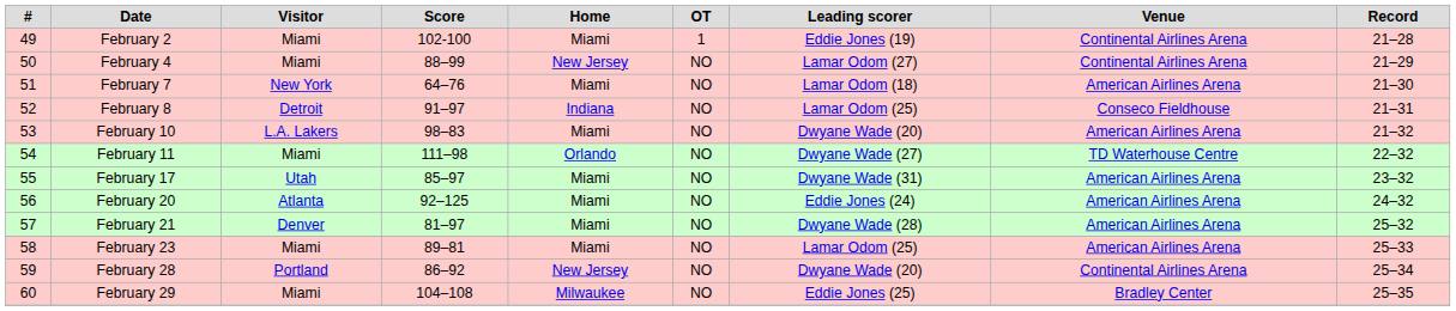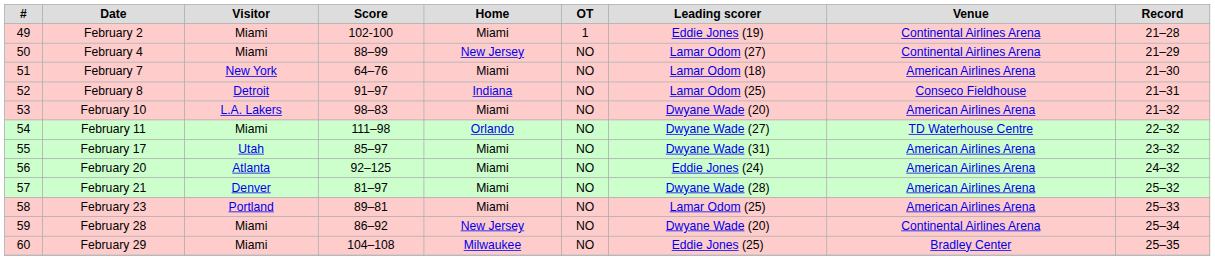 <table class="wikitable" width="80%">
 <tr align="center"  bgcolor="#dddddd">
 <td><strong>#</strong></td>
 <td><strong>Date</strong></td>
 <td><strong>Visitor</strong></td>
 <td><strong>Score</strong></td>
 <td><strong>Home</strong></td>
 <td><strong>OT</strong></td>
 <td><strong>Leading scorer</strong></td>
 <td><strong>Venue</strong></td>
 <td><strong>Record</strong></td>
 </tr>
 <tr align="center" bgcolor="#ffcccc">
 <td>49</td>
 <td>February 2</td>
 <td>Miami</td>
 <td>102-100</td>
 <td>Miami</td>
 <td>1</td>
 <td><a href='#'>Eddie Jones</a> (19)</td>
 <td><a href='#'>Continental Airlines Arena</a></td>
 <td>21–28</td>
 </tr>
 <tr align="center" bgcolor="#ffcccc">
 <td>50</td>
 <td>February 4</td>
 <td>Miami</td>
 <td>88–99</td>
 <td><a href='#'>New Jersey</a></td>
 <td>NO</td>
 <td><a href='#'>Lamar Odom</a> (27)</td>
 <td><a href='#'>Continental Airlines Arena</a></td>
 <td>21–29</td>
 </tr>
 <tr align="center" bgcolor="#ffcccc">
 <td>51</td>
 <td>February 7</td>
 <td><a href='#'>New York</a></td>
 <td>64–76</td>
 <td>Miami</td>
 <td>NO</td>
 <td><a href='#'>Lamar Odom</a> (18)</td>
 <td><a href='#'>American Airlines Arena</a></td>
 <td>21–30</td>
 </tr>
 <tr align="center" bgcolor="#ffcccc">
 <td>52</td>
 <td>February 8</td>
 <td><a href='#'>Detroit</a></td>
 <td>91–97</td>
 <td><a href='#'>Indiana</a></td>
 <td>NO</td>
 <td><a href='#'>Lamar Odom</a> (25)</td>
 <td><a href='#'>Conseco Fieldhouse</a></td>
 <td>21–31</td>
 </tr>
 <tr align="center" bgcolor="#ffcccc">
 <td>53</td>
 <td>February 10</td>
 <td><a href='#'>L.A. Lakers</a></td>
 <td>98–83</td>
 <td>Miami</td>
 <td>NO</td>
 <td><a href='#'>Dwyane Wade</a> (20)</td>
 <td><a href='#'>American Airlines Arena</a></td>
 <td>21–32</td>
 </tr>
 <tr align="center" bgcolor="#ccffcc">
 <td>54</td>
 <td>February 11</td>
 <td>Miami</td>
 <td>111–98</td>
 <td><a href='#'>Orlando</a></td>
 <td>NO</td>
 <td><a href='#'>Dwyane Wade</a> (27)</td>
 <td><a href='#'>TD Waterhouse Centre</a></td>
 <td>22–32</td>
 </tr>
 <tr align="center" bgcolor="#ccffcc">
 <td>55</td>
 <td>February 17</td>
 <td><a href='#'>Utah</a></td>
 <td>85–97</td>
 <td>Miami</td>
 <td>NO</td>
 <td><a href='#'>Dwyane Wade</a> (31)</td>
 <td><a href='#'>American Airlines Arena</a></td>
 <td>23–32</td>
 </tr>
 <tr align="center" bgcolor="#ccffcc">
 <td>56</td>
 <td>February 20</td>
 <td><a href='#'>Atlanta</a></td>
 <td>92–125</td>
 <td>Miami</td>
 <td>NO</td>
 <td><a href='#'>Eddie Jones</a> (24)</td>
 <td><a href='#'>American Airlines Arena</a></td>
 <td>24–32</td>
 </tr>
 <tr align="center" bgcolor="#ccffcc">
 <td>57</td>
 <td>February 21</td>
 <td><a href='#'>Denver</a></td>
 <td>81–97</td>
 <td>Miami</td>
 <td>NO</td>
 <td><a href='#'>Dwyane Wade</a> (28)</td>
 <td><a href='#'>American Airlines Arena</a></td>
 <td>25–32</td>
 </tr>
 <tr align="center" bgcolor="#ffcccc">
 <td>58</td>
 <td>February 23</td>
-<td>Miami</td>
+<td><a href='#'>Portland</a></td>
 <td>89–81</td>
 <td>Miami</td>
 <td>NO</td>
 <td><a href='#'>Lamar Odom</a> (25)</td>
 <td><a href='#'>American Airlines Arena</a></td>
 <td>25–33</td>
 </tr>
 <tr align="center" bgcolor="#ffcccc">
 <td>59</td>
 <td>February 28</td>
-<td><a href='#'>Portland</a></td>
+<td>Miami</td>
 <td>86–92</td>
 <td><a href='#'>New Jersey</a></td>
 <td>NO</td>
 <td><a href='#'>Dwyane Wade</a> (20)</td>
 <td><a href='#'>Continental Airlines Arena</a></td>
 <td>25–34</td>
 </tr>
 <tr align="center" bgcolor="#ffcccc">
 <td>60</td>
 <td>February 29</td>
 <td>Miami</td>
 <td>104–108</td>
 <td><a href='#'>Milwaukee</a></td>
 <td>NO</td>
 <td><a href='#'>Eddie Jones</a> (25)</td>
 <td><a href='#'>Bradley Center</a></td>
 <td>25–35</td>
 </tr>
 <tr align="center">
 </tr>
 </table>
